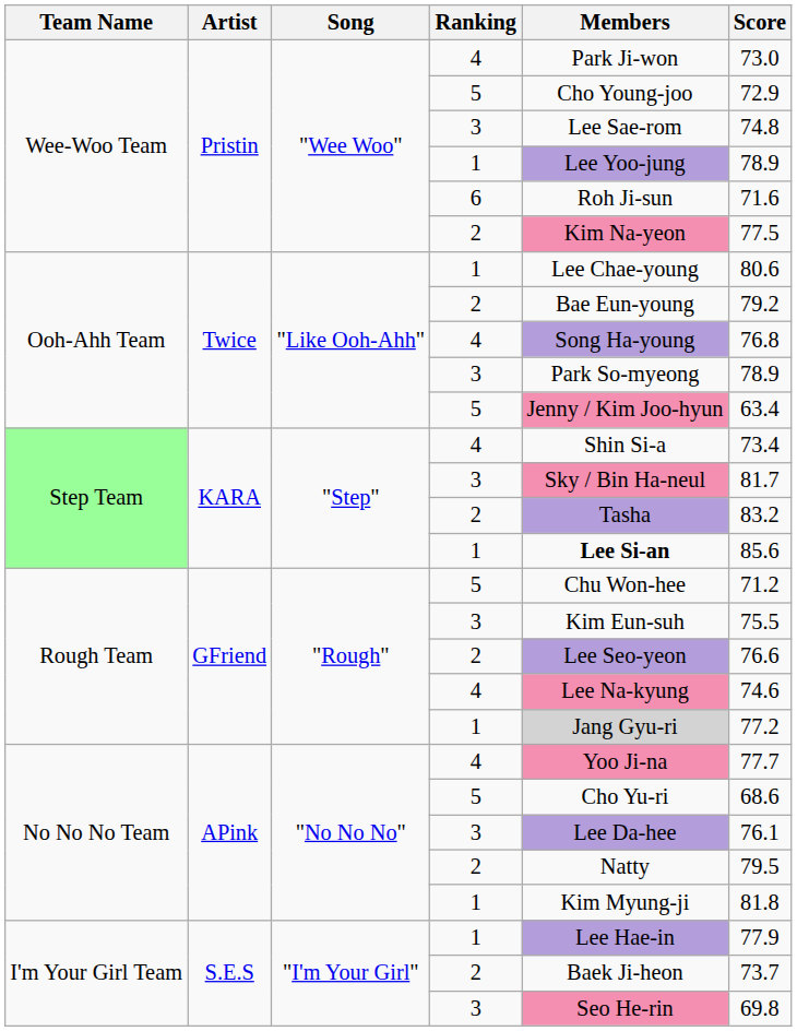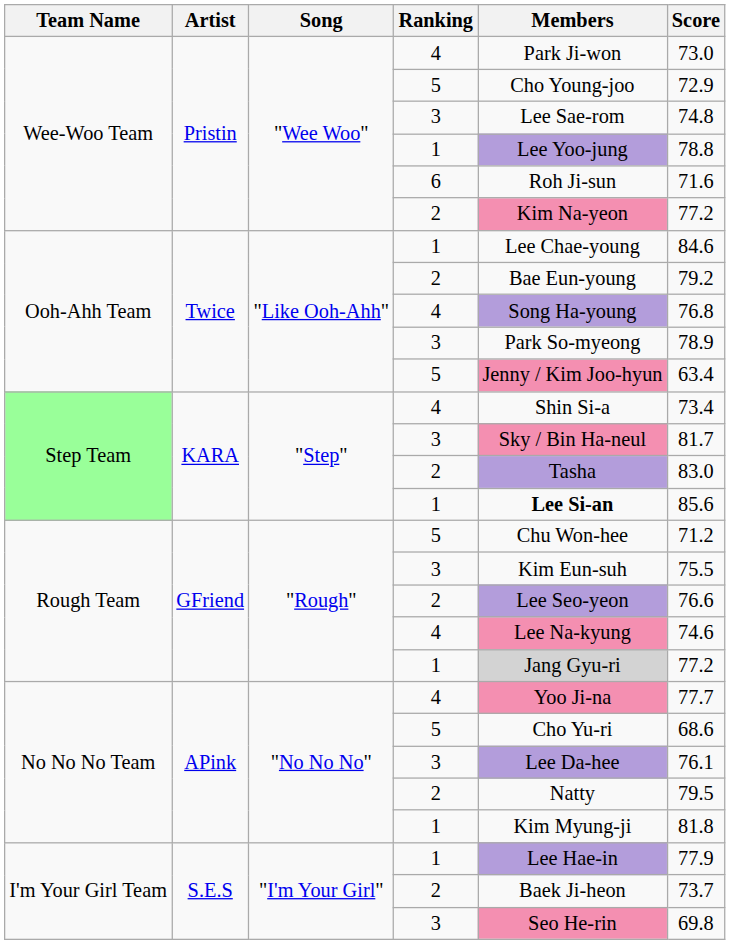 <table class="wikitable sortable" style="text-align:center">
 <tr>
 <th>Team Name</th>
 <th>Artist</th>
 <th>Song</th>
 <th>Ranking</th>
 <th>Members</th>
 <th>Score</th>
 </tr>
 <tr>
 <td rowspan="6">Wee-Woo Team</td>
 <td rowspan="6"><a href='#'>Pristin</a></td>
 <td rowspan="6">"<a href='#'>Wee Woo</a>"</td>
 <td>4</td>
 <td>Park Ji-won</td>
 <td>73.0</td>
 </tr>
 <tr>
 <td>5</td>
 <td>Cho Young-joo</td>
 <td>72.9</td>
 </tr>
 <tr>
 <td>3</td>
 <td>Lee Sae-rom</td>
 <td>74.8</td>
 </tr>
 <tr>
 <td>1</td>
 <td style="background:#b39ddb">Lee Yoo-jung</td>
-<td>78.9</td>
+<td>78.8</td>
 </tr>
 <tr>
 <td>6</td>
 <td>Roh Ji-sun</td>
 <td>71.6</td>
 </tr>
 <tr>
 <td>2</td>
 <td style="background:#f48fb1">Kim Na-yeon</td>
-<td>77.5</td>
+<td>77.2</td>
 </tr>
 <tr>
 <td rowspan="5">Ooh-Ahh Team</td>
 <td rowspan="5"><a href='#'>Twice</a></td>
 <td rowspan="5">"<a href='#'>Like Ooh-Ahh</a>"</td>
 <td>1</td>
 <td>Lee Chae-young</td>
-<td>80.6</td>
+<td>84.6</td>
 </tr>
 <tr>
 <td>2</td>
 <td>Bae Eun-young</td>
 <td>79.2</td>
 </tr>
 <tr>
 <td>4</td>
 <td style="background:#b39ddb">Song Ha-young</td>
 <td>76.8</td>
 </tr>
 <tr>
 <td>3</td>
 <td>Park So-myeong</td>
 <td>78.9</td>
 </tr>
 <tr>
 <td>5</td>
 <td style="background:#f48fb1">Jenny / Kim Joo-hyun</td>
 <td>63.4</td>
 </tr>
 <tr>
 <td style="background:#99ff99" rowspan="4">Step Team</td>
 <td rowspan="4"><a href='#'>KARA</a></td>
 <td rowspan="4">"<a href='#'>Step</a>"</td>
 <td>4</td>
 <td>Shin Si-a</td>
 <td>73.4</td>
 </tr>
 <tr>
 <td>3</td>
 <td style="background:#f48fb1">Sky / Bin Ha-neul</td>
 <td>81.7</td>
 </tr>
 <tr>
 <td>2</td>
 <td style="background:#b39ddb">Tasha</td>
-<td>83.2</td>
+<td>83.0</td>
 </tr>
 <tr>
 <td>1</td>
 <td><strong>Lee Si-an</strong></td>
 <td>85.6</td>
 </tr>
 <tr>
 <td rowspan="5">Rough Team</td>
 <td rowspan="5"><a href='#'>GFriend</a></td>
 <td rowspan="5">"<a href='#'>Rough</a>"</td>
 <td>5</td>
 <td>Chu Won-hee</td>
 <td>71.2</td>
 </tr>
 <tr>
 <td>3</td>
 <td>Kim Eun-suh</td>
 <td>75.5</td>
 </tr>
 <tr>
 <td>2</td>
 <td style="background:#b39ddb">Lee Seo-yeon</td>
 <td>76.6</td>
 </tr>
 <tr>
 <td>4</td>
 <td style="background:#f48fb1">Lee Na-kyung</td>
 <td>74.6</td>
 </tr>
 <tr>
 <td>1</td>
 <td style="background: lightgrey;">Jang Gyu-ri</td>
 <td>77.2</td>
 </tr>
 <tr>
 <td rowspan="5">No No No Team</td>
 <td rowspan="5"><a href='#'>APink</a></td>
 <td rowspan="5">"<a href='#'>No No No</a>"</td>
 <td>4</td>
 <td style="background:#f48fb1">Yoo Ji-na</td>
 <td>77.7</td>
 </tr>
 <tr>
 <td>5</td>
 <td>Cho Yu-ri</td>
 <td>68.6</td>
 </tr>
 <tr>
 <td>3</td>
 <td style="background:#b39ddb">Lee Da-hee</td>
 <td>76.1</td>
 </tr>
 <tr>
 <td>2</td>
 <td>Natty</td>
 <td>79.5</td>
 </tr>
 <tr>
 <td>1</td>
 <td>Kim Myung-ji</td>
 <td>81.8</td>
 </tr>
 <tr>
 <td rowspan="3">I'm Your Girl Team</td>
 <td rowspan="3"><a href='#'>S.E.S</a></td>
 <td rowspan="3">"<a href='#'>I'm Your Girl</a>"</td>
 <td>1</td>
 <td style="background:#b39ddb">Lee Hae-in</td>
 <td>77.9</td>
 </tr>
 <tr>
 <td>2</td>
 <td>Baek Ji-heon</td>
 <td>73.7</td>
 </tr>
 <tr>
 <td>3</td>
 <td style="background:#f48fb1">Seo He-rin</td>
 <td>69.8</td>
 </tr>
 </table>
